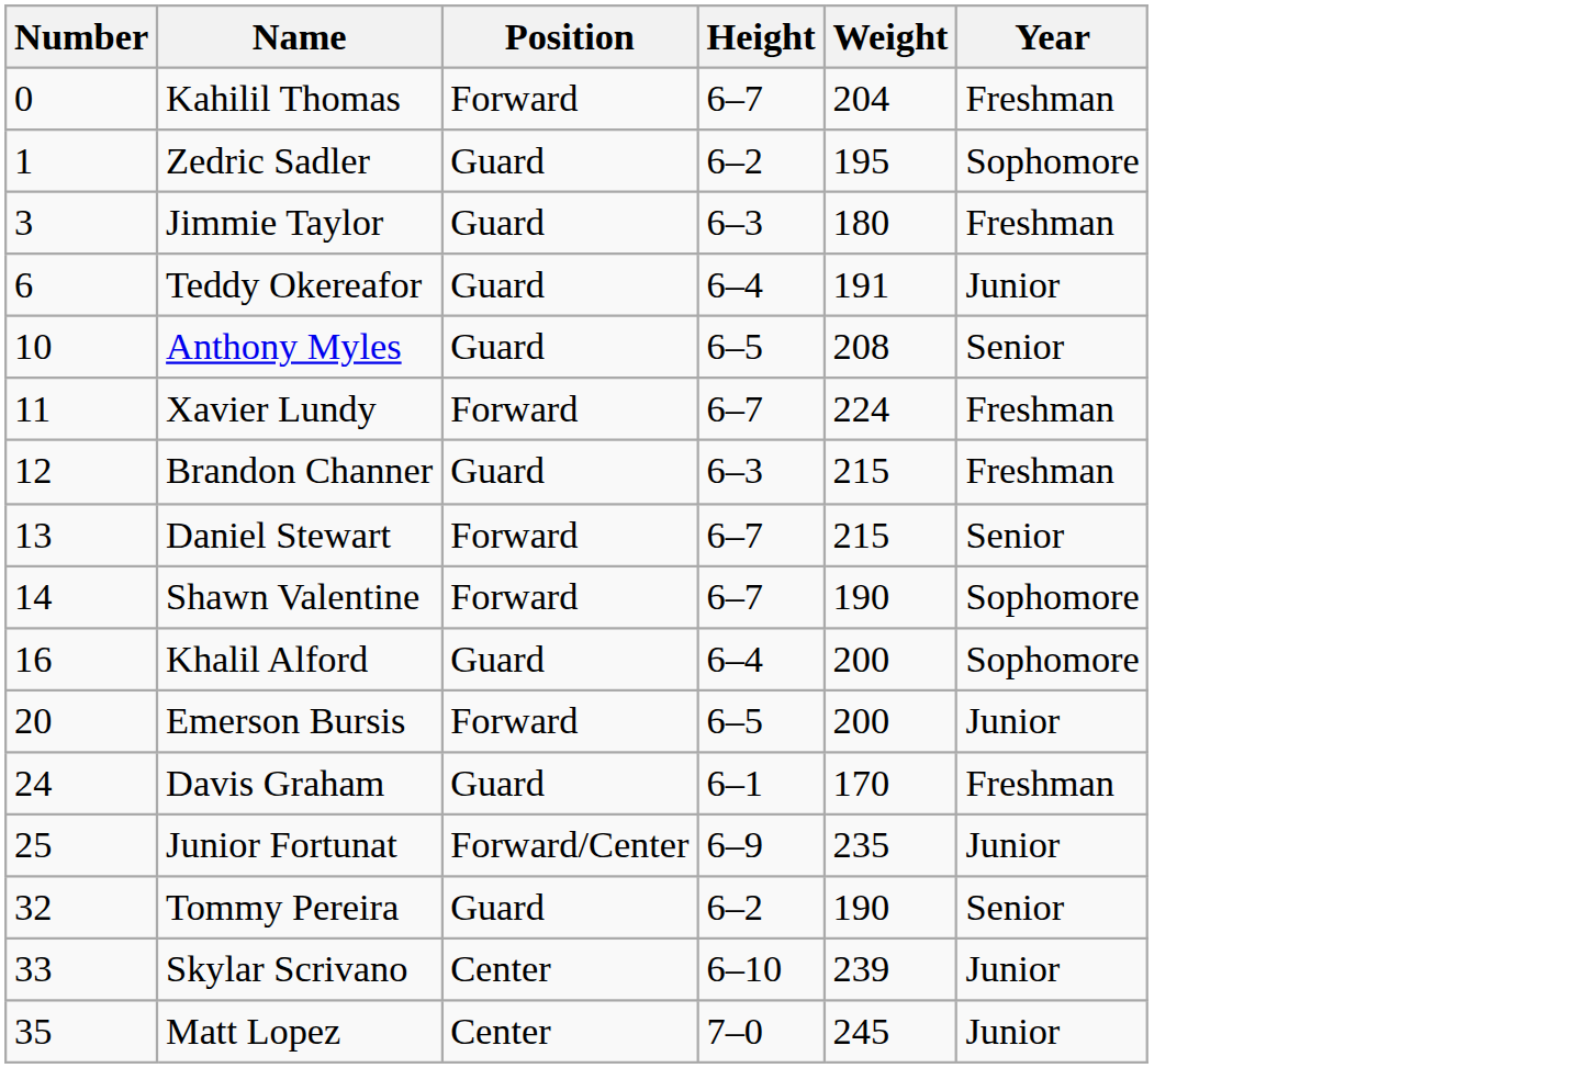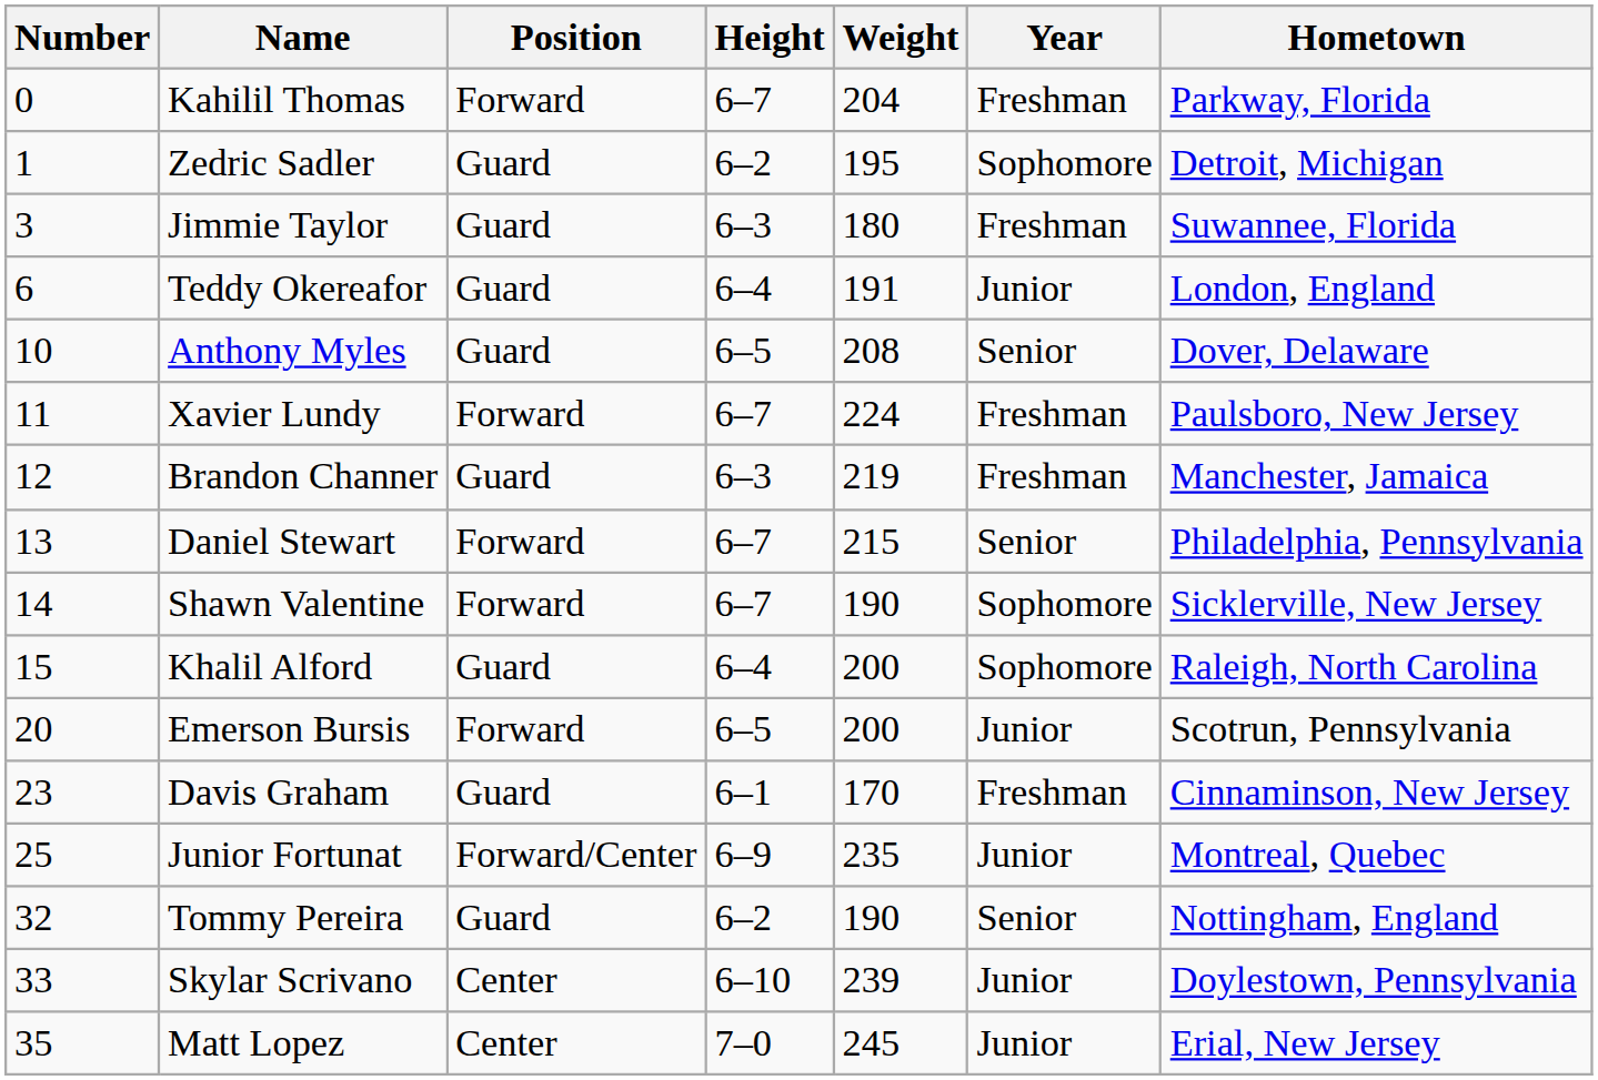 <table class="wikitable sortable" style="font-size: 95%;">
 <tr>
 <th>Number</th>
 <th>Name</th>
 <th>Position</th>
 <th>Height</th>
 <th>Weight</th>
 <th>Year</th>
+<th>Hometown</th>
 </tr>
 <tr>
 <td>0</td>
 <td>Kahilil Thomas</td>
 <td>Forward</td>
 <td>6–7</td>
 <td>204</td>
 <td>Freshman</td>
+<td><a href='#'>Parkway, Florida</a></td>
 </tr>
 <tr>
 <td>1</td>
 <td>Zedric Sadler</td>
 <td>Guard</td>
 <td>6–2</td>
 <td>195</td>
 <td>Sophomore</td>
+<td><a href='#'>Detroit</a>, <a href='#'>Michigan</a></td>
 </tr>
 <tr>
 <td>3</td>
 <td>Jimmie Taylor</td>
 <td>Guard</td>
 <td>6–3</td>
 <td>180</td>
 <td>Freshman</td>
+<td><a href='#'>Suwannee, Florida</a></td>
 </tr>
 <tr>
 <td>6</td>
 <td>Teddy Okereafor</td>
 <td>Guard</td>
 <td>6–4</td>
 <td>191</td>
 <td>Junior</td>
+<td><a href='#'>London</a>, <a href='#'>England</a></td>
 </tr>
 <tr>
 <td>10</td>
 <td><a href='#'>Anthony Myles</a></td>
 <td>Guard</td>
 <td>6–5</td>
 <td>208</td>
 <td>Senior</td>
+<td><a href='#'>Dover, Delaware</a></td>
 </tr>
 <tr>
 <td>11</td>
 <td>Xavier Lundy</td>
 <td>Forward</td>
 <td>6–7</td>
 <td>224</td>
 <td>Freshman</td>
+<td><a href='#'>Paulsboro, New Jersey</a></td>
 </tr>
 <tr>
 <td>12</td>
 <td>Brandon Channer</td>
 <td>Guard</td>
 <td>6–3</td>
-<td>215</td>
+<td>219</td>
 <td>Freshman</td>
+<td><a href='#'>Manchester</a>, <a href='#'>Jamaica</a></td>
 </tr>
 <tr>
 <td>13</td>
 <td>Daniel Stewart</td>
 <td>Forward</td>
 <td>6–7</td>
 <td>215</td>
 <td>Senior</td>
+<td><a href='#'>Philadelphia</a>, <a href='#'>Pennsylvania</a></td>
 </tr>
 <tr>
 <td>14</td>
 <td>Shawn Valentine</td>
 <td>Forward</td>
 <td>6–7</td>
 <td>190</td>
 <td>Sophomore</td>
+<td><a href='#'>Sicklerville, New Jersey</a></td>
 </tr>
 <tr>
-<td>16</td>
+<td>15</td>
 <td>Khalil Alford</td>
 <td>Guard</td>
 <td>6–4</td>
 <td>200</td>
 <td>Sophomore</td>
+<td><a href='#'>Raleigh, North Carolina</a></td>
 </tr>
 <tr>
 <td>20</td>
 <td>Emerson Bursis</td>
 <td>Forward</td>
 <td>6–5</td>
 <td>200</td>
 <td>Junior</td>
+<td>Scotrun, Pennsylvania</td>
 </tr>
 <tr>
-<td>24</td>
+<td>23</td>
 <td>Davis Graham</td>
 <td>Guard</td>
 <td>6–1</td>
 <td>170</td>
 <td>Freshman</td>
+<td><a href='#'>Cinnaminson, New Jersey</a></td>
 </tr>
 <tr>
 <td>25</td>
 <td>Junior Fortunat</td>
 <td>Forward/Center</td>
 <td>6–9</td>
 <td>235</td>
 <td>Junior</td>
+<td><a href='#'>Montreal</a>, <a href='#'>Quebec</a></td>
 </tr>
 <tr>
 <td>32</td>
 <td>Tommy Pereira</td>
 <td>Guard</td>
 <td>6–2</td>
 <td>190</td>
 <td>Senior</td>
+<td><a href='#'>Nottingham</a>, <a href='#'>England</a></td>
 </tr>
 <tr>
 <td>33</td>
 <td>Skylar Scrivano</td>
 <td>Center</td>
 <td>6–10</td>
 <td>239</td>
 <td>Junior</td>
+<td><a href='#'>Doylestown, Pennsylvania</a></td>
 </tr>
 <tr>
 <td>35</td>
 <td>Matt Lopez</td>
 <td>Center</td>
 <td>7–0</td>
 <td>245</td>
 <td>Junior</td>
+<td><a href='#'>Erial, New Jersey</a></td>
 </tr>
 </table>
